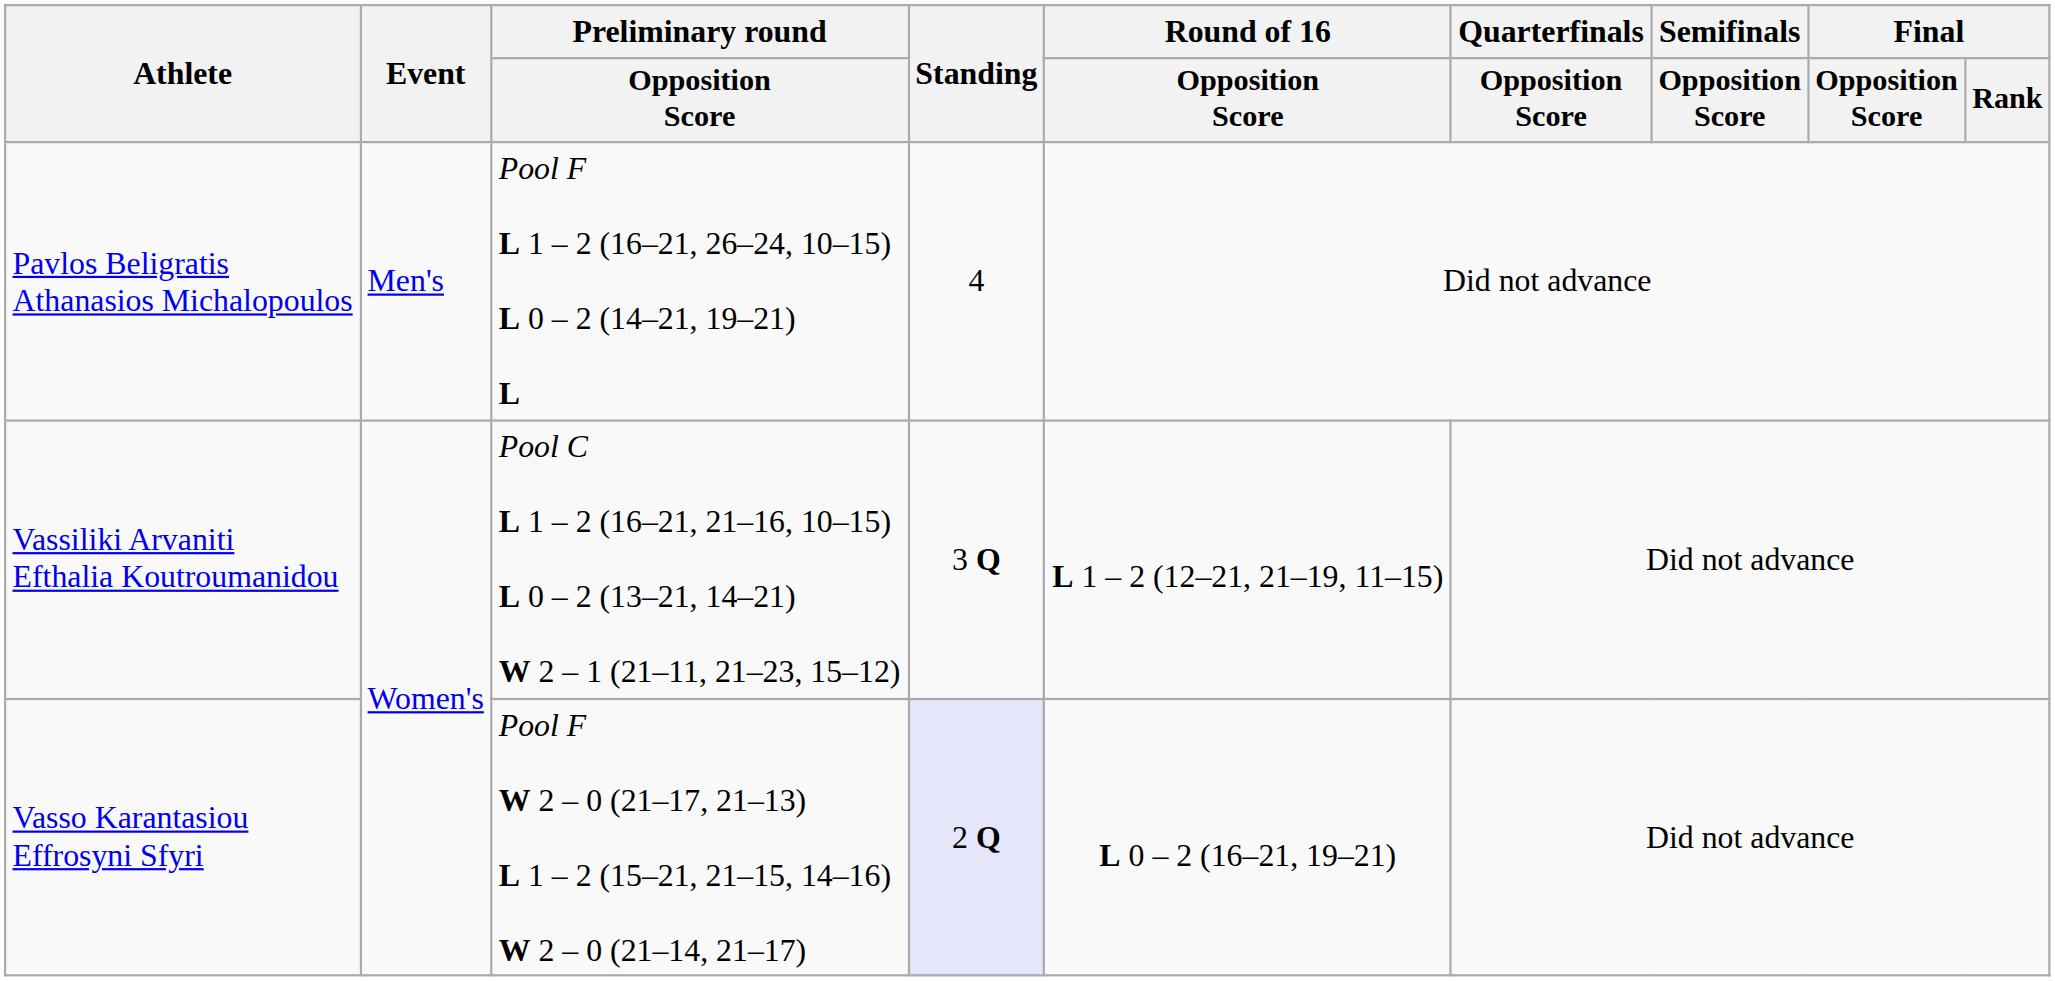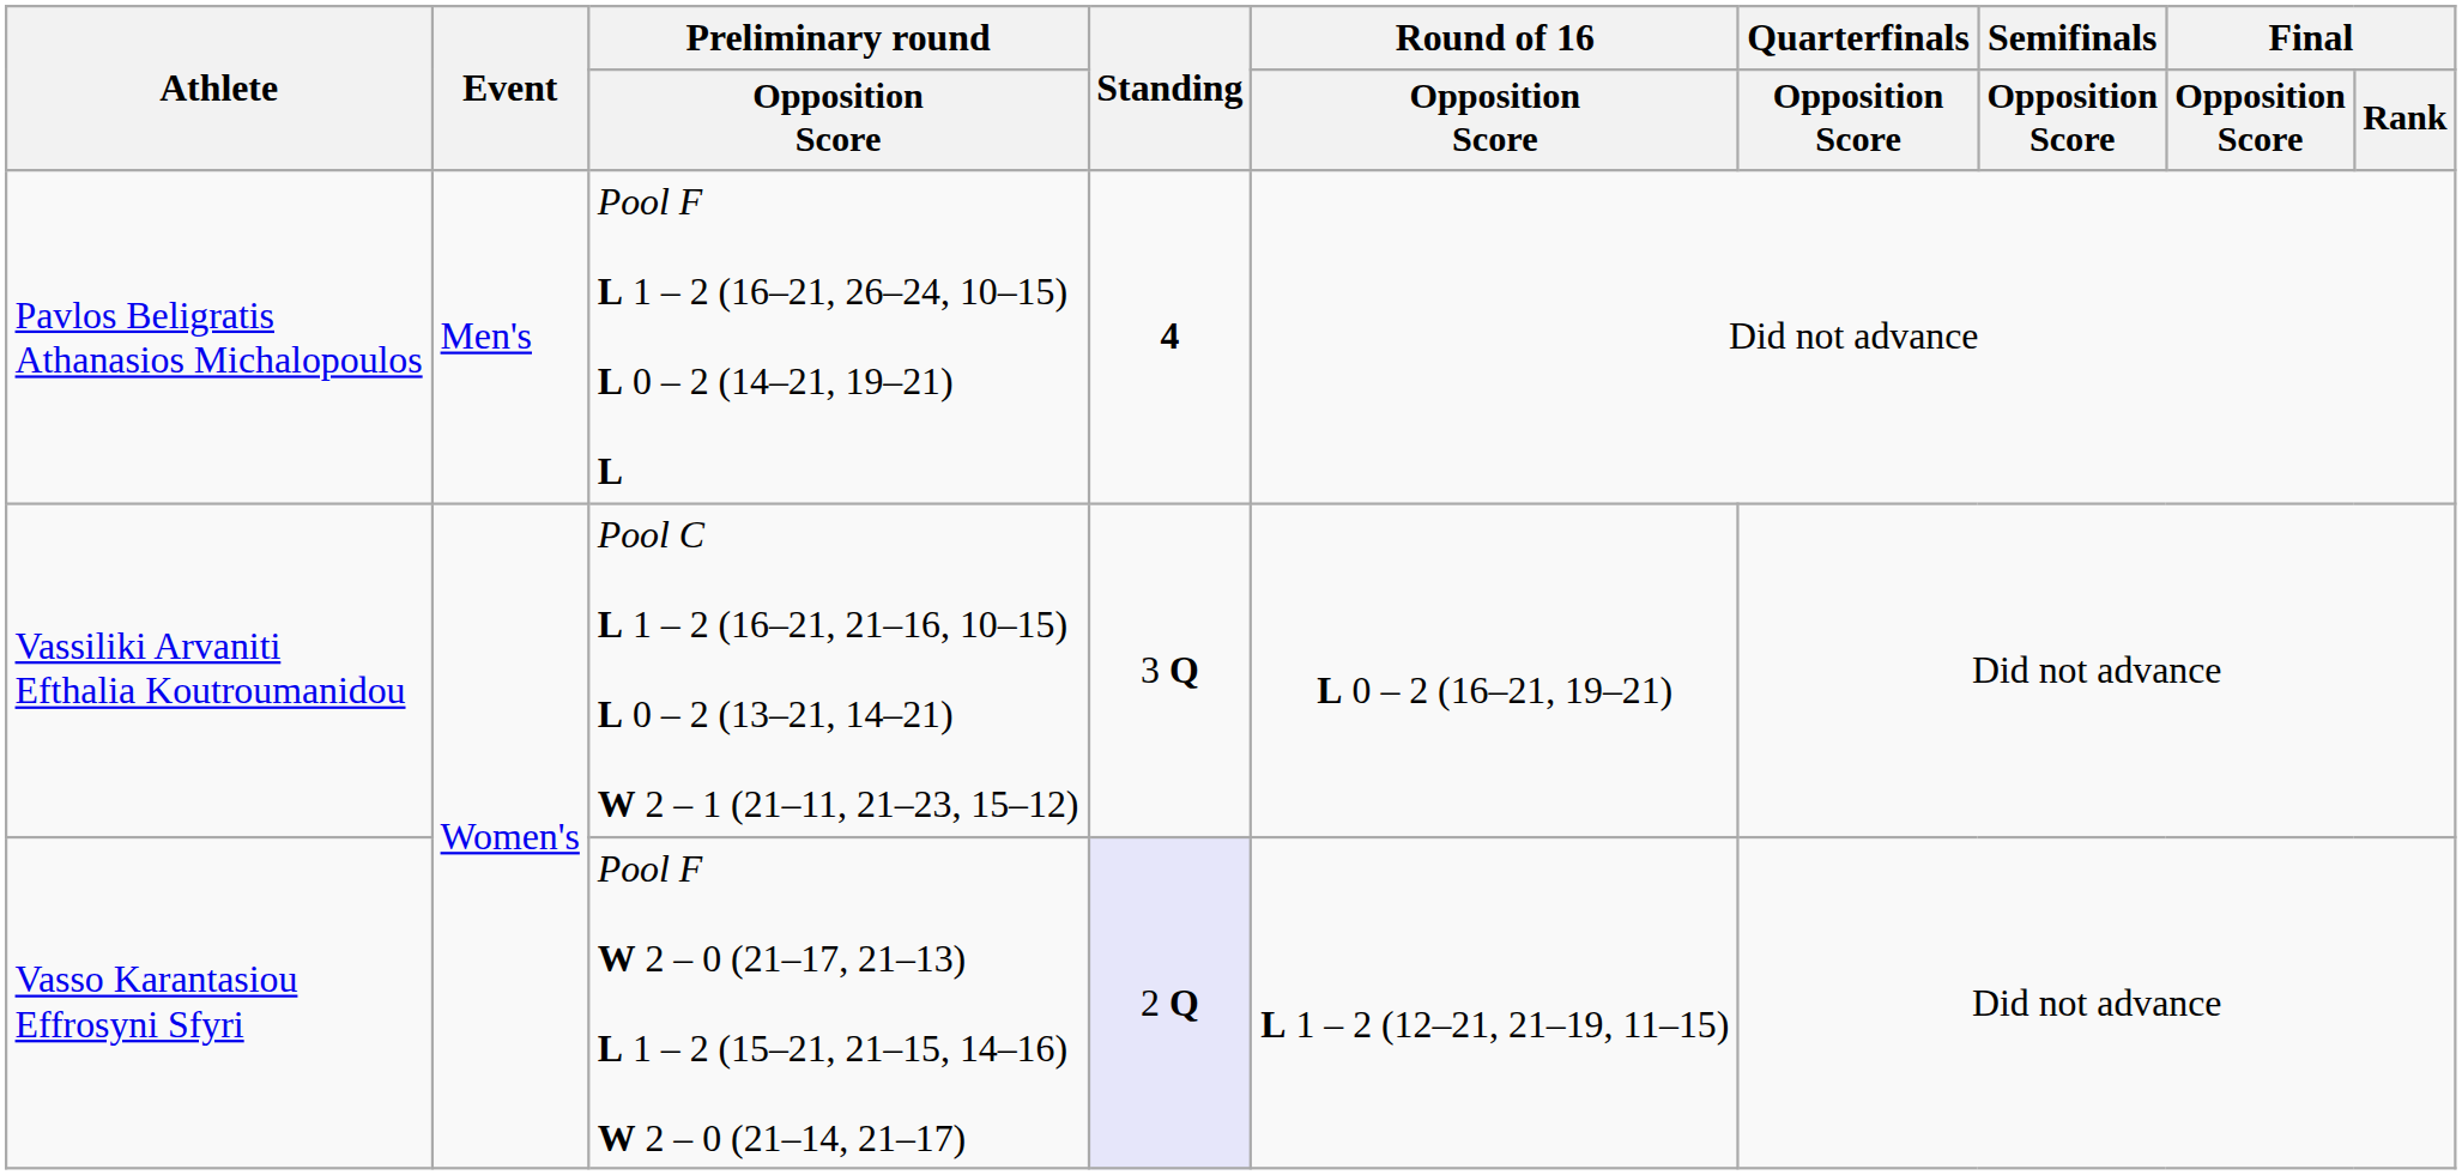 <table class=wikitable style="font-size:90%">
 <tr>
 <th rowspan="2">Athlete</th>
 <th rowspan="2">Event</th>
 <th>Preliminary round</th>
 <th rowspan="2">Standing</th>
 <th>Round of 16</th>
 <th>Quarterfinals</th>
 <th>Semifinals</th>
 <th colspan=2>Final</th>
 </tr>
 <tr style="font-size:95%">
 <th>Opposition<br>Score</th>
 <th>Opposition<br>Score</th>
 <th>Opposition<br>Score</th>
 <th>Opposition<br>Score</th>
 <th>Opposition<br>Score</th>
 <th>Rank</th>
 </tr>
 <tr align=center>
 <td align=left><a href='#'>Pavlos Beligratis</a><br><a href='#'>Athanasios Michalopoulos</a></td>
 <td align=left><a href='#'>Men's</a></td>
 <td align=left><em>Pool F</em><br><br><strong>L</strong> 1 – 2 (16–21, 26–24, 10–15)<br><br><strong>L</strong> 0 – 2 (14–21, 19–21)<br><br><strong>L</strong> </td>
-<td>4</td>
+<td><strong>4</strong></td>
 <td colspan=5>Did not advance</td>
 </tr>
 <tr align=center>
 <td align=left><a href='#'>Vassiliki Arvaniti</a><br><a href='#'>Efthalia Koutroumanidou</a></td>
 <td align=left rowspan=2><a href='#'>Women's</a></td>
 <td align=left><em>Pool C</em><br><br><strong>L</strong> 1 – 2 (16–21, 21–16, 10–15)<br><br><strong>L</strong> 0 – 2 (13–21, 14–21)<br><br><strong>W</strong> 2 – 1 (21–11, 21–23, 15–12)</td>
 <td>3 <strong>Q</strong></td>
-<td><br><strong>L</strong> 1 – 2 (12–21, 21–19, 11–15)</td>
+<td><br><strong>L</strong> 0 – 2 (16–21, 19–21)</td>
 <td colspan=4>Did not advance</td>
 </tr>
 <tr align=center>
 <td align=left><a href='#'>Vasso Karantasiou</a><br><a href='#'>Effrosyni Sfyri</a></td>
 <td align=left><em>Pool F</em><br><br><strong>W</strong> 2 – 0 (21–17, 21–13)<br><br><strong>L</strong> 1 – 2 (15–21, 21–15, 14–16)<br><br><strong>W</strong> 2 – 0 (21–14, 21–17)</td>
 <td style="background: lavender;">2 <strong>Q</strong></td>
-<td><br><strong>L</strong> 0 – 2 (16–21, 19–21)</td>
+<td><br><strong>L</strong> 1 – 2 (12–21, 21–19, 11–15)</td>
 <td colspan=4>Did not advance</td>
 </tr>
 </table>
